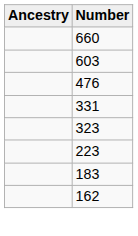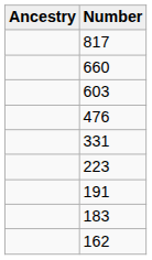 <table style="float: right;" class="wikitable">
 <tr>
 <th style="background:#efefef;">Ancestry</th>
 <th style="background:#efefef;">Number</th>
+</tr>
+<tr>
+<td></td>
+<td>817</td>
 </tr>
 <tr>
 <td></td>
 <td>660</td>
 </tr>
 <tr>
 <td></td>
 <td>603</td>
 </tr>
 <tr>
 <td></td>
 <td>476</td>
 </tr>
 <tr>
 <td></td>
 <td>331</td>
 </tr>
 <tr>
 <td></td>
-<td>323</td>
+<td>223</td>
 </tr>
 <tr>
 <td></td>
-<td>223</td>
+<td>191</td>
 </tr>
 <tr>
 <td></td>
 <td>183</td>
 </tr>
 <tr>
 <td></td>
 <td>162</td>
 </tr>
 </table>
